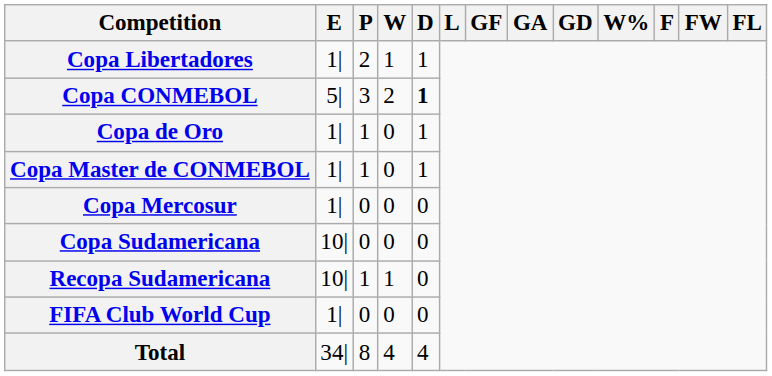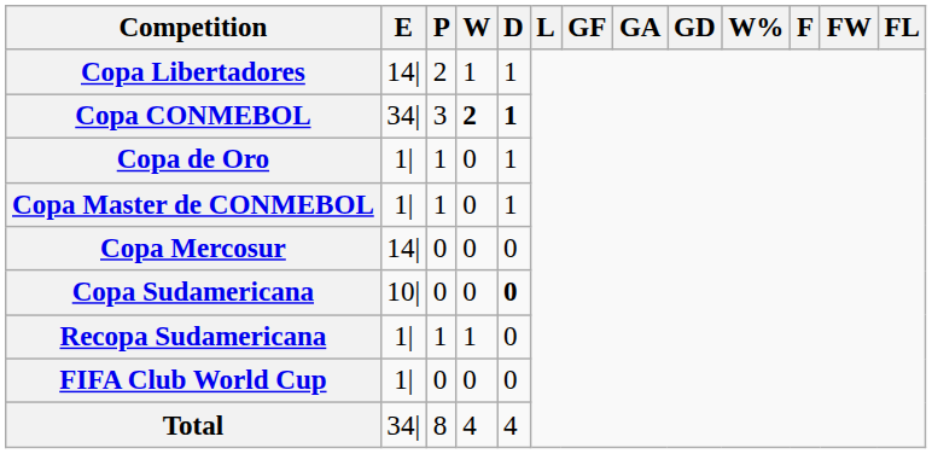 <table class="sortable plainrowheaders wikitable">
 <tr>
 <th scope="col">Competition</th>
 <th scope="col">E</th>
 <th scope="col">P</th>
 <th scope="col">W</th>
 <th scope="col">D</th>
 <th scope="col">L</th>
 <th scope="col">GF</th>
 <th scope="col">GA</th>
 <th scope="col">GD</th>
 <th scope="col">W%</th>
 <th scope="col">F</th>
 <th scope="col">FW</th>
 <th scope="col">FL</th>
 </tr>
 <tr>
 <th scope="row"><a href='#'>Copa Libertadores</a></th>
-<td align=center>1|</td>
+<td align=center>14|</td>
 <td>2</td>
 <td>1</td>
 <td>1</td>
 </tr>
 <tr>
 <th scope="row"><a href='#'>Copa CONMEBOL</a></th>
-<td align=center>5|</td>
+<td align=center>34|</td>
 <td>3</td>
-<td>2</td>
+<td><strong>2</strong></td>
 <td><strong>1</strong></td>
 </tr>
 <tr>
 <th scope="row"><a href='#'>Copa de Oro</a></th>
 <td align=center>1|</td>
 <td>1</td>
 <td>0</td>
 <td>1</td>
 </tr>
 <tr>
 <th scope="row"><a href='#'>Copa Master de CONMEBOL</a></th>
 <td align=center>1|</td>
 <td>1</td>
 <td>0</td>
 <td>1</td>
 </tr>
 <tr>
 <th scope="row"><a href='#'>Copa Mercosur</a></th>
-<td align=center>1|</td>
+<td align=center>14|</td>
 <td>0</td>
 <td>0</td>
 <td>0</td>
 </tr>
 <tr>
 <th scope="row"><a href='#'>Copa Sudamericana</a></th>
 <td align=center>10|</td>
 <td>0</td>
 <td>0</td>
-<td>0</td>
+<td><strong>0</strong></td>
 </tr>
 <tr>
 <th scope="row"><a href='#'>Recopa Sudamericana</a></th>
-<td align=center>10|</td>
+<td align=center>1|</td>
 <td>1</td>
 <td>1</td>
 <td>0</td>
 </tr>
 <tr>
 <th scope="row"><a href='#'>FIFA Club World Cup</a></th>
 <td align=center>1|</td>
 <td>0</td>
 <td>0</td>
 <td>0</td>
 </tr>
 <tr class="sortbottom">
 <th>Total</th>
 <td align=center>34|</td>
 <td>8</td>
 <td>4</td>
 <td>4</td>
 </tr>
 </table>
